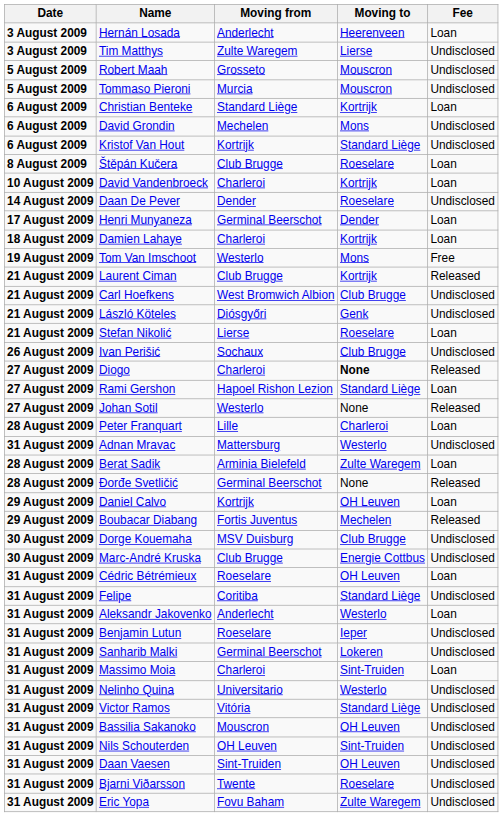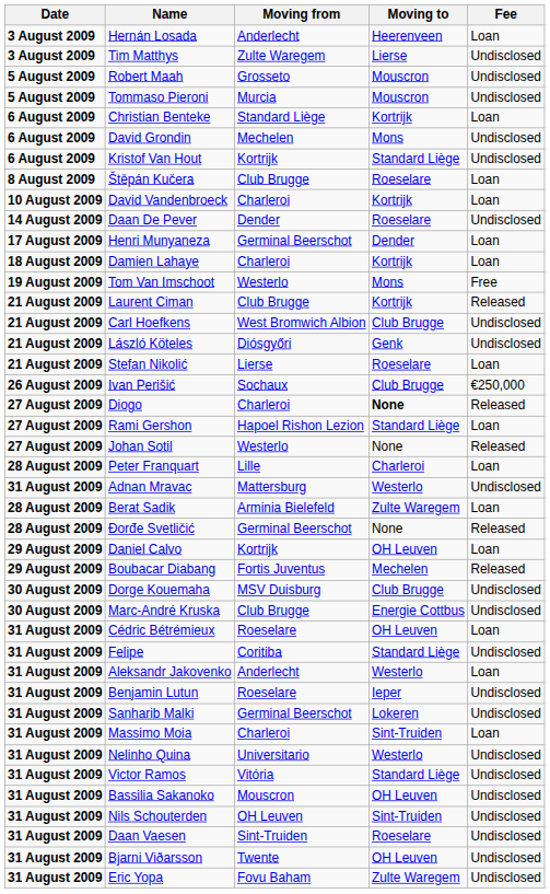 <table class="wikitable sortable">
 <tr>
 <th>Date</th>
 <th>Name</th>
 <th>Moving from</th>
 <th>Moving to</th>
 <th>Fee</th>
 </tr>
 <tr>
 <td><strong>3 August 2009</strong></td>
 <td> <a href='#'>Hernán Losada</a></td>
 <td><a href='#'>Anderlecht</a></td>
 <td> <a href='#'>Heerenveen</a></td>
 <td>Loan </td>
 </tr>
 <tr>
 <td><strong>3 August 2009</strong></td>
 <td><a href='#'>Tim Matthys</a></td>
 <td><a href='#'>Zulte Waregem</a></td>
 <td><a href='#'>Lierse</a></td>
 <td>Undisclosed </td>
 </tr>
 <tr>
 <td><strong>5 August 2009</strong></td>
 <td> <a href='#'>Robert Maah</a></td>
 <td> <a href='#'>Grosseto</a></td>
 <td><a href='#'>Mouscron</a></td>
 <td>Undisclosed </td>
 </tr>
 <tr>
 <td><strong>5 August 2009</strong></td>
 <td> <a href='#'>Tommaso Pieroni</a></td>
 <td> <a href='#'>Murcia</a></td>
 <td><a href='#'>Mouscron</a></td>
 <td>Undisclosed </td>
 </tr>
 <tr>
 <td><strong>6 August 2009</strong></td>
 <td><a href='#'>Christian Benteke</a></td>
 <td><a href='#'>Standard Liège</a></td>
 <td><a href='#'>Kortrijk</a></td>
 <td>Loan </td>
 </tr>
 <tr>
 <td><strong>6 August 2009</strong></td>
 <td> <a href='#'>David Grondin</a></td>
 <td><a href='#'>Mechelen</a></td>
 <td><a href='#'>Mons</a></td>
 <td>Undisclosed </td>
 </tr>
 <tr>
 <td><strong>6 August 2009</strong></td>
 <td><a href='#'>Kristof Van Hout</a></td>
 <td><a href='#'>Kortrijk</a></td>
 <td><a href='#'>Standard Liège</a></td>
 <td>Undisclosed </td>
 </tr>
 <tr>
 <td><strong>8 August 2009</strong></td>
 <td> <a href='#'>Štěpán Kučera</a></td>
 <td><a href='#'>Club Brugge</a></td>
 <td><a href='#'>Roeselare</a></td>
 <td>Loan </td>
 </tr>
 <tr>
 <td><strong>10 August 2009</strong></td>
 <td><a href='#'>David Vandenbroeck</a></td>
 <td><a href='#'>Charleroi</a></td>
 <td><a href='#'>Kortrijk</a></td>
 <td>Loan </td>
 </tr>
 <tr>
 <td><strong>14 August 2009</strong></td>
 <td><a href='#'>Daan De Pever</a></td>
 <td><a href='#'>Dender</a></td>
 <td><a href='#'>Roeselare</a></td>
 <td>Undisclosed </td>
 </tr>
 <tr>
 <td><strong>17 August 2009</strong></td>
 <td> <a href='#'>Henri Munyaneza</a></td>
 <td><a href='#'>Germinal Beerschot</a></td>
 <td><a href='#'>Dender</a></td>
 <td>Loan </td>
 </tr>
 <tr>
 <td><strong>18 August 2009</strong></td>
 <td><a href='#'>Damien Lahaye</a></td>
 <td><a href='#'>Charleroi</a></td>
 <td><a href='#'>Kortrijk</a></td>
 <td>Loan </td>
 </tr>
 <tr>
 <td><strong>19 August 2009</strong></td>
 <td><a href='#'>Tom Van Imschoot</a></td>
 <td><a href='#'>Westerlo</a></td>
 <td><a href='#'>Mons</a></td>
 <td>Free </td>
 </tr>
 <tr>
 <td><strong>21 August 2009</strong></td>
 <td><a href='#'>Laurent Ciman</a></td>
 <td><a href='#'>Club Brugge</a></td>
 <td><a href='#'>Kortrijk</a></td>
 <td>Released </td>
 </tr>
 <tr>
 <td><strong>21 August 2009</strong></td>
 <td><a href='#'>Carl Hoefkens</a></td>
 <td> <a href='#'>West Bromwich Albion</a></td>
 <td><a href='#'>Club Brugge</a></td>
 <td>Undisclosed </td>
 </tr>
 <tr>
 <td><strong>21 August 2009</strong></td>
 <td> <a href='#'>László Köteles</a></td>
 <td> <a href='#'>Diósgyőri</a></td>
 <td><a href='#'>Genk</a></td>
 <td>Undisclosed </td>
 </tr>
 <tr>
 <td><strong>21 August 2009</strong></td>
 <td> <a href='#'>Stefan Nikolić</a></td>
 <td><a href='#'>Lierse</a></td>
 <td><a href='#'>Roeselare</a></td>
 <td>Loan </td>
 </tr>
 <tr>
 <td><strong>26 August 2009</strong></td>
 <td> <a href='#'>Ivan Perišić</a></td>
 <td> <a href='#'>Sochaux</a></td>
 <td><a href='#'>Club Brugge</a></td>
-<td>Undisclosed </td>
+<td>€250,000 </td>
 </tr>
 <tr>
 <td><strong>27 August 2009</strong></td>
 <td> <a href='#'>Diogo</a></td>
 <td><a href='#'>Charleroi</a></td>
 <td><strong>None</strong></td>
 <td>Released </td>
 </tr>
 <tr>
 <td><strong>27 August 2009</strong></td>
 <td> <a href='#'>Rami Gershon</a></td>
 <td> <a href='#'>Hapoel Rishon Lezion</a></td>
 <td><a href='#'>Standard Liège</a></td>
 <td>Loan </td>
 </tr>
 <tr>
 <td><strong>27 August 2009</strong></td>
 <td> <a href='#'>Johan Sotil</a></td>
 <td><a href='#'>Westerlo</a></td>
 <td>None</td>
 <td>Released </td>
 </tr>
 <tr>
 <td><strong>28 August 2009</strong></td>
 <td> <a href='#'>Peter Franquart</a></td>
 <td> <a href='#'>Lille</a></td>
 <td><a href='#'>Charleroi</a></td>
 <td>Loan </td>
 </tr>
 <tr>
 <td><strong>31 August 2009</strong></td>
 <td> <a href='#'>Adnan Mravac</a></td>
 <td> <a href='#'>Mattersburg</a></td>
 <td><a href='#'>Westerlo</a></td>
 <td>Undisclosed </td>
 </tr>
 <tr>
 <td><strong>28 August 2009</strong></td>
 <td> <a href='#'>Berat Sadik</a></td>
 <td> <a href='#'>Arminia Bielefeld</a></td>
 <td><a href='#'>Zulte Waregem</a></td>
 <td>Loan</td>
 </tr>
 <tr>
 <td><strong>28 August 2009</strong></td>
 <td> <a href='#'>Đorđe Svetličić</a></td>
 <td><a href='#'>Germinal Beerschot</a></td>
 <td>None</td>
 <td>Released </td>
 </tr>
 <tr>
 <td><strong>29 August 2009</strong></td>
 <td> <a href='#'>Daniel Calvo</a></td>
 <td><a href='#'>Kortrijk</a></td>
 <td><a href='#'>OH Leuven</a></td>
 <td>Loan </td>
 </tr>
 <tr>
 <td><strong>29 August 2009</strong></td>
 <td> <a href='#'>Boubacar Diabang</a></td>
 <td> <a href='#'>Fortis Juventus</a></td>
 <td><a href='#'>Mechelen</a></td>
 <td>Released </td>
 </tr>
 <tr>
 <td><strong>30 August 2009</strong></td>
 <td> <a href='#'>Dorge Kouemaha</a></td>
 <td> <a href='#'>MSV Duisburg</a></td>
 <td><a href='#'>Club Brugge</a></td>
 <td>Undisclosed </td>
 </tr>
 <tr>
 <td><strong>30 August 2009</strong></td>
 <td> <a href='#'>Marc-André Kruska</a></td>
 <td><a href='#'>Club Brugge</a></td>
 <td> <a href='#'>Energie Cottbus</a></td>
 <td>Undisclosed </td>
 </tr>
 <tr>
 <td><strong>31 August 2009</strong></td>
 <td> <a href='#'>Cédric Bétrémieux</a></td>
 <td><a href='#'>Roeselare</a></td>
 <td><a href='#'>OH Leuven</a></td>
 <td>Loan </td>
 </tr>
 <tr>
 <td><strong>31 August 2009</strong></td>
 <td> <a href='#'>Felipe</a></td>
 <td> <a href='#'>Coritiba</a></td>
 <td><a href='#'>Standard Liège</a></td>
 <td>Undisclosed </td>
 </tr>
 <tr>
 <td><strong>31 August 2009</strong></td>
 <td> <a href='#'>Aleksandr Jakovenko</a></td>
 <td><a href='#'>Anderlecht</a></td>
 <td><a href='#'>Westerlo</a></td>
 <td>Loan </td>
 </tr>
 <tr>
 <td><strong>31 August 2009</strong></td>
 <td><a href='#'>Benjamin Lutun</a></td>
 <td><a href='#'>Roeselare</a></td>
 <td><a href='#'>Ieper</a></td>
 <td>Undisclosed </td>
 </tr>
 <tr>
 <td><strong>31 August 2009</strong></td>
 <td> <a href='#'>Sanharib Malki</a></td>
 <td><a href='#'>Germinal Beerschot</a></td>
 <td><a href='#'>Lokeren</a></td>
 <td>Undisclosed </td>
 </tr>
 <tr>
 <td><strong>31 August 2009</strong></td>
 <td><a href='#'>Massimo Moia</a></td>
 <td><a href='#'>Charleroi</a></td>
 <td><a href='#'>Sint-Truiden</a></td>
 <td>Loan </td>
 </tr>
 <tr>
 <td><strong>31 August 2009</strong></td>
 <td> <a href='#'>Nelinho Quina</a></td>
 <td> <a href='#'>Universitario</a></td>
 <td><a href='#'>Westerlo</a></td>
 <td>Undisclosed </td>
 </tr>
 <tr>
 <td><strong>31 August 2009</strong></td>
 <td> <a href='#'>Victor Ramos</a></td>
 <td> <a href='#'>Vitória</a></td>
 <td><a href='#'>Standard Liège</a></td>
 <td>Undisclosed </td>
 </tr>
 <tr>
 <td><strong>31 August 2009</strong></td>
 <td> <a href='#'>Bassilia Sakanoko</a></td>
 <td><a href='#'>Mouscron</a></td>
 <td><a href='#'>OH Leuven</a></td>
 <td>Undisclosed </td>
 </tr>
 <tr>
 <td><strong>31 August 2009</strong></td>
 <td><a href='#'>Nils Schouterden</a></td>
 <td><a href='#'>OH Leuven</a></td>
 <td><a href='#'>Sint-Truiden</a></td>
 <td>Undisclosed </td>
 </tr>
 <tr>
 <td><strong>31 August 2009</strong></td>
 <td><a href='#'>Daan Vaesen</a></td>
 <td><a href='#'>Sint-Truiden</a></td>
-<td><a href='#'>OH Leuven</a></td>
+<td><a href='#'>Roeselare</a></td>
 <td>Undisclosed </td>
 </tr>
 <tr>
 <td><strong>31 August 2009</strong></td>
 <td> <a href='#'>Bjarni Viðarsson</a></td>
 <td> <a href='#'>Twente</a></td>
-<td><a href='#'>Roeselare</a></td>
+<td><a href='#'>OH Leuven</a></td>
 <td>Undisclosed </td>
 </tr>
 <tr>
 <td><strong>31 August 2009</strong></td>
 <td> <a href='#'>Eric Yopa</a></td>
 <td> <a href='#'>Fovu Baham</a></td>
 <td><a href='#'>Zulte Waregem</a></td>
 <td>Undisclosed </td>
 </tr>
 </table>
